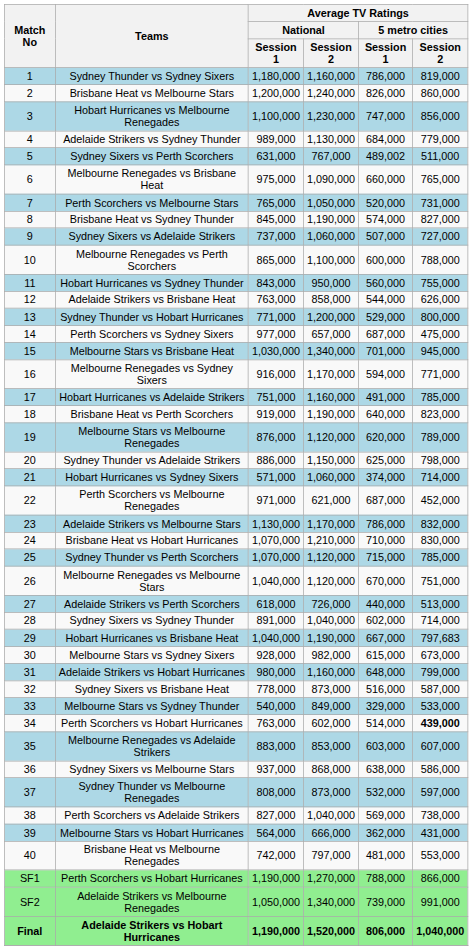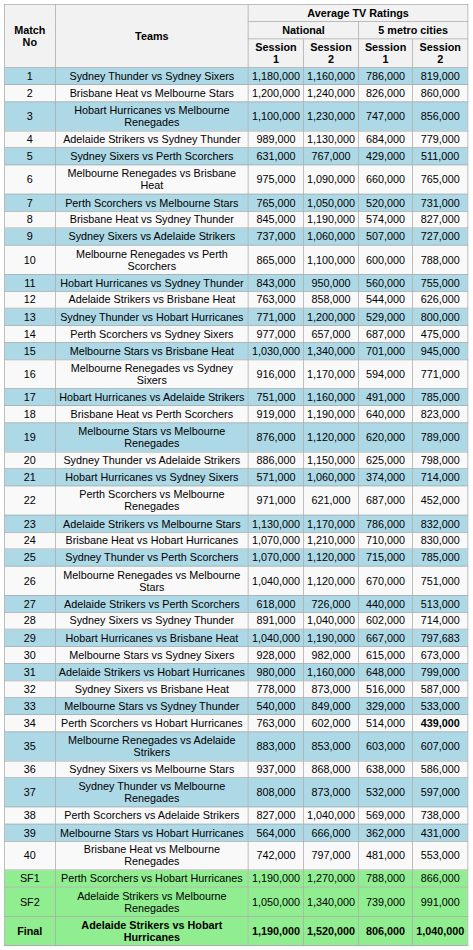 <table class="wikitable sortable" style="text-align: center; font-size:90%; width:70%">
 <tr>
 <th rowspan=3>Match No</th>
 <th rowspan=3>Teams</th>
 <th colspan=4>Average TV Ratings</th>
 </tr>
 <tr>
 <th colspan=2>National</th>
 <th colspan=2>5 metro cities</th>
 </tr>
 <tr>
 <th style="width: auto;">Session 1</th>
 <th style="width: auto;">Session 2</th>
 <th style="width: auto;">Session 1</th>
 <th style="width: auto;">Session 2</th>
 </tr>
 <tr style="background:lightblue;">
 <td>1</td>
 <td>Sydney Thunder vs Sydney Sixers</td>
 <td>1,180,000</td>
 <td>1,160,000</td>
 <td>786,000</td>
 <td>819,000</td>
 </tr>
 <tr>
 <td>2</td>
 <td>Brisbane Heat vs Melbourne Stars</td>
 <td>1,200,000</td>
 <td>1,240,000</td>
 <td>826,000</td>
 <td>860,000</td>
 </tr>
 <tr style="background:lightblue;">
 <td>3</td>
 <td>Hobart Hurricanes vs Melbourne Renegades</td>
 <td>1,100,000</td>
 <td>1,230,000</td>
 <td>747,000</td>
 <td>856,000</td>
 </tr>
 <tr>
 <td>4</td>
 <td>Adelaide Strikers vs Sydney Thunder</td>
 <td>989,000</td>
 <td>1,130,000</td>
 <td>684,000</td>
 <td>779,000</td>
 </tr>
 <tr style="background:lightblue;">
 <td>5</td>
 <td>Sydney Sixers vs Perth Scorchers</td>
 <td>631,000</td>
 <td>767,000</td>
-<td>489,002</td>
+<td>429,000</td>
 <td>511,000</td>
 </tr>
 <tr>
 <td>6</td>
 <td>Melbourne Renegades vs Brisbane Heat</td>
 <td>975,000</td>
 <td>1,090,000</td>
 <td>660,000</td>
 <td>765,000</td>
 </tr>
 <tr style="background:lightblue;">
 <td>7</td>
 <td>Perth Scorchers vs Melbourne Stars</td>
 <td>765,000</td>
 <td>1,050,000</td>
 <td>520,000</td>
 <td>731,000</td>
 </tr>
 <tr>
 <td>8</td>
 <td>Brisbane Heat vs Sydney Thunder</td>
 <td>845,000</td>
 <td>1,190,000</td>
 <td>574,000</td>
 <td>827,000</td>
 </tr>
 <tr style="background:lightblue;">
 <td>9</td>
 <td>Sydney Sixers vs Adelaide Strikers</td>
 <td>737,000</td>
 <td>1,060,000</td>
 <td>507,000</td>
 <td>727,000</td>
 </tr>
 <tr>
 <td>10</td>
 <td>Melbourne Renegades vs Perth Scorchers</td>
 <td>865,000</td>
 <td>1,100,000</td>
 <td>600,000</td>
 <td>788,000</td>
 </tr>
 <tr style="background:lightblue;">
 <td>11</td>
 <td>Hobart Hurricanes vs Sydney Thunder</td>
 <td>843,000</td>
 <td>950,000</td>
 <td>560,000</td>
 <td>755,000</td>
 </tr>
 <tr>
 <td>12</td>
 <td>Adelaide Strikers vs Brisbane Heat</td>
 <td>763,000</td>
 <td>858,000</td>
 <td>544,000</td>
 <td>626,000</td>
 </tr>
 <tr style="background:lightblue;">
 <td>13</td>
 <td>Sydney Thunder vs Hobart Hurricanes</td>
 <td>771,000</td>
 <td>1,200,000</td>
 <td>529,000</td>
 <td>800,000</td>
 </tr>
 <tr>
 <td>14</td>
 <td>Perth Scorchers vs Sydney Sixers</td>
 <td>977,000</td>
 <td>657,000</td>
 <td>687,000</td>
 <td>475,000</td>
 </tr>
 <tr style="background:lightblue;">
 <td>15</td>
 <td>Melbourne Stars vs Brisbane Heat</td>
 <td>1,030,000</td>
 <td>1,340,000</td>
 <td>701,000</td>
 <td>945,000</td>
 </tr>
 <tr>
 <td>16</td>
 <td>Melbourne Renegades vs Sydney Sixers</td>
 <td>916,000</td>
 <td>1,170,000</td>
 <td>594,000</td>
 <td>771,000</td>
 </tr>
 <tr style="background:lightblue;">
 <td>17</td>
 <td>Hobart Hurricanes vs Adelaide Strikers</td>
 <td>751,000</td>
 <td>1,160,000</td>
 <td>491,000</td>
 <td>785,000</td>
 </tr>
 <tr>
 <td>18</td>
 <td>Brisbane Heat vs Perth Scorchers</td>
 <td>919,000</td>
 <td>1,190,000</td>
 <td>640,000</td>
 <td>823,000</td>
 </tr>
 <tr style="background:lightblue;">
 <td>19</td>
 <td>Melbourne Stars vs Melbourne Renegades</td>
 <td>876,000</td>
 <td>1,120,000</td>
 <td>620,000</td>
 <td>789,000</td>
 </tr>
 <tr>
 <td>20</td>
 <td>Sydney Thunder vs Adelaide Strikers</td>
 <td>886,000</td>
 <td>1,150,000</td>
 <td>625,000</td>
 <td>798,000</td>
 </tr>
 <tr style="background:lightblue;">
 <td>21</td>
 <td>Hobart Hurricanes vs Sydney Sixers</td>
 <td>571,000</td>
 <td>1,060,000</td>
 <td>374,000</td>
 <td>714,000</td>
 </tr>
 <tr>
 <td>22</td>
 <td>Perth Scorchers vs Melbourne Renegades</td>
 <td>971,000</td>
 <td>621,000</td>
 <td>687,000</td>
 <td>452,000</td>
 </tr>
 <tr style="background:lightblue;">
 <td>23</td>
 <td>Adelaide Strikers vs Melbourne Stars</td>
 <td>1,130,000</td>
 <td>1,170,000</td>
 <td>786,000</td>
 <td>832,000</td>
 </tr>
 <tr>
 <td>24</td>
 <td>Brisbane Heat vs Hobart Hurricanes</td>
 <td>1,070,000</td>
 <td>1,210,000</td>
 <td>710,000</td>
 <td>830,000</td>
 </tr>
 <tr style="background:lightblue;">
 <td>25</td>
 <td>Sydney Thunder vs Perth Scorchers</td>
 <td>1,070,000</td>
 <td>1,120,000</td>
 <td>715,000</td>
 <td>785,000</td>
 </tr>
 <tr>
 <td>26</td>
 <td>Melbourne Renegades vs Melbourne Stars</td>
 <td>1,040,000</td>
 <td>1,120,000</td>
 <td>670,000</td>
 <td>751,000</td>
 </tr>
 <tr style="background:lightblue;">
 <td>27</td>
 <td>Adelaide Strikers vs Perth Scorchers</td>
 <td>618,000</td>
 <td>726,000</td>
 <td>440,000</td>
 <td>513,000</td>
 </tr>
 <tr>
 <td>28</td>
 <td>Sydney Sixers vs Sydney Thunder</td>
 <td>891,000</td>
 <td>1,040,000</td>
 <td>602,000</td>
 <td>714,000</td>
 </tr>
 <tr style="background:lightblue;">
 <td>29</td>
 <td>Hobart Hurricanes vs Brisbane Heat</td>
 <td>1,040,000</td>
 <td>1,190,000</td>
 <td>667,000</td>
 <td>797,683</td>
 </tr>
 <tr>
 <td>30</td>
 <td>Melbourne Stars vs Sydney Sixers</td>
 <td>928,000</td>
 <td>982,000</td>
 <td>615,000</td>
 <td>673,000</td>
 </tr>
 <tr style="background:lightblue;">
 <td>31</td>
 <td>Adelaide Strikers vs Hobart Hurricanes</td>
 <td>980,000</td>
 <td>1,160,000</td>
 <td>648,000</td>
 <td>799,000</td>
 </tr>
 <tr>
 <td>32</td>
 <td>Sydney Sixers vs Brisbane Heat</td>
 <td>778,000</td>
 <td>873,000</td>
 <td>516,000</td>
 <td>587,000</td>
 </tr>
 <tr style="background:lightblue;">
 <td>33</td>
 <td>Melbourne Stars vs Sydney Thunder</td>
 <td>540,000</td>
 <td>849,000</td>
 <td>329,000</td>
 <td>533,000</td>
 </tr>
 <tr>
 <td>34</td>
 <td>Perth Scorchers vs Hobart Hurricanes</td>
 <td>763,000</td>
 <td>602,000</td>
 <td>514,000</td>
 <td><strong>439,000</strong></td>
 </tr>
 <tr style="background:lightblue;">
 <td>35</td>
 <td>Melbourne Renegades vs Adelaide Strikers</td>
 <td>883,000</td>
 <td>853,000</td>
 <td>603,000</td>
 <td>607,000</td>
 </tr>
 <tr>
 <td>36</td>
 <td>Sydney Sixers vs Melbourne Stars</td>
 <td>937,000</td>
 <td>868,000</td>
 <td>638,000</td>
 <td>586,000</td>
 </tr>
 <tr style="background:lightblue;">
 <td>37</td>
 <td>Sydney Thunder vs Melbourne Renegades</td>
 <td>808,000</td>
 <td>873,000</td>
 <td>532,000</td>
 <td>597,000</td>
 </tr>
 <tr>
 <td>38</td>
 <td>Perth Scorchers vs Adelaide Strikers</td>
 <td>827,000</td>
 <td>1,040,000</td>
 <td>569,000</td>
 <td>738,000</td>
 </tr>
 <tr style="background:lightblue;">
 <td>39</td>
 <td>Melbourne Stars vs Hobart Hurricanes</td>
 <td>564,000</td>
 <td>666,000</td>
 <td>362,000</td>
 <td>431,000</td>
 </tr>
 <tr>
 <td>40</td>
 <td>Brisbane Heat vs Melbourne Renegades</td>
 <td>742,000</td>
 <td>797,000</td>
 <td>481,000</td>
 <td>553,000</td>
 </tr>
 <tr style="background:lightgreen;">
 <td>SF1</td>
 <td>Perth Scorchers vs Hobart Hurricanes</td>
 <td>1,190,000</td>
 <td>1,270,000</td>
 <td>788,000</td>
 <td>866,000</td>
 </tr>
 <tr style="background:lightgreen;">
 <td>SF2</td>
 <td>Adelaide Strikers vs Melbourne Renegades</td>
 <td>1,050,000</td>
 <td>1,340,000</td>
 <td>739,000</td>
 <td>991,000</td>
 </tr>
 <tr style="background:lightgreen;">
 <td><strong>Final</strong></td>
 <td><strong>Adelaide Strikers</strong> <strong>vs Hobart Hurricanes</strong></td>
 <td><strong>1,190,000</strong></td>
 <td><strong>1,520,000</strong></td>
 <td><strong>806,000</strong></td>
 <td><strong>1,040,000</strong></td>
 </tr>
 <tr>
 </tr>
 </table>
